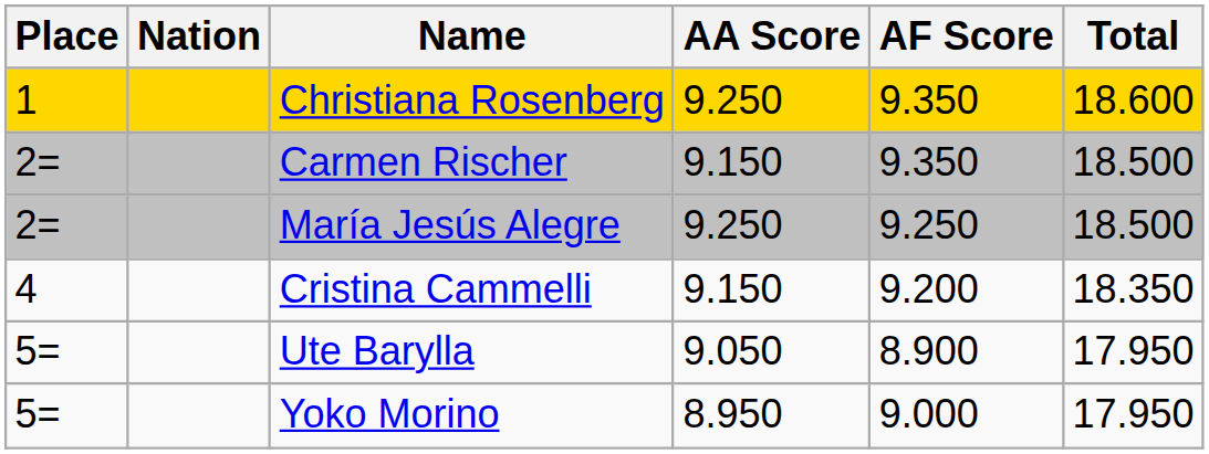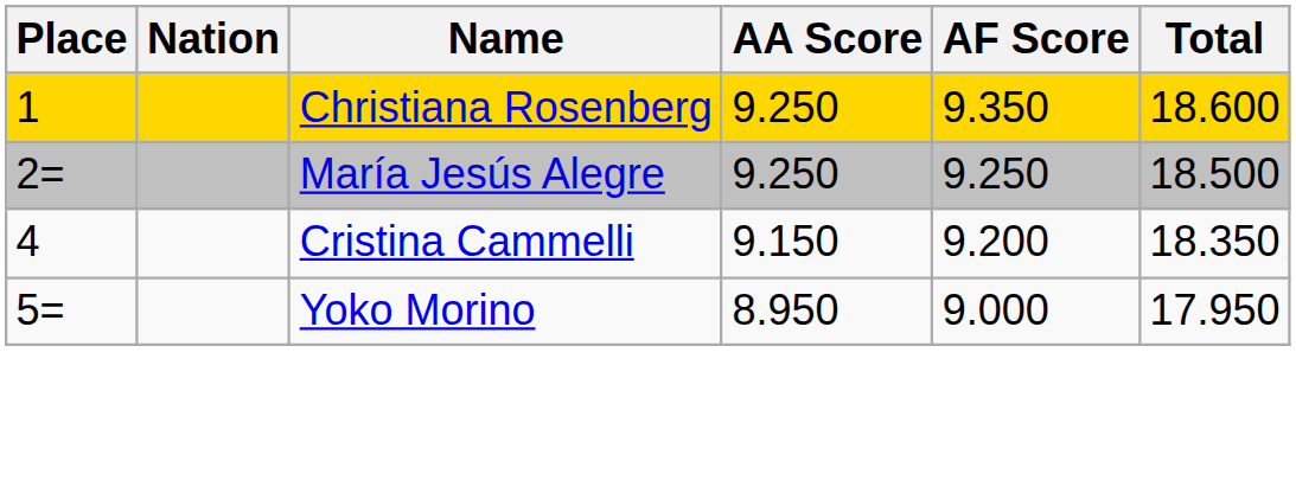 <table class="wikitable">
 <tr>
 <th>Place</th>
 <th>Nation</th>
 <th>Name</th>
 <th>AA Score</th>
 <th>AF Score</th>
 <th>Total</th>
 </tr>
 <tr bgcolor=gold>
 <td>1</td>
 <td></td>
 <td><a href='#'>Christiana Rosenberg</a></td>
 <td>9.250</td>
 <td>9.350</td>
 <td>18.600</td>
 </tr>
 <tr bgcolor=silver>
 <td>2=</td>
 <td></td>
-<td><a href='#'>Carmen Rischer</a></td>
-<td>9.150</td>
-<td>9.350</td>
-<td>18.500</td>
-</tr>
-<tr bgcolor=silver>
-<td>2=</td>
-<td></td>
 <td><a href='#'>María Jesús Alegre</a></td>
 <td>9.250</td>
 <td>9.250</td>
 <td>18.500</td>
 </tr>
 <tr>
 <td>4</td>
 <td></td>
 <td><a href='#'>Cristina Cammelli</a></td>
 <td>9.150</td>
 <td>9.200</td>
 <td>18.350</td>
 </tr>
 <tr>
 <td>5=</td>
 <td></td>
-<td><a href='#'>Ute Barylla</a></td>
-<td>9.050</td>
-<td>8.900</td>
-<td>17.950</td>
-</tr>
-<tr>
-<td>5=</td>
-<td></td>
 <td><a href='#'>Yoko Morino</a></td>
 <td>8.950</td>
 <td>9.000</td>
 <td>17.950</td>
 </tr>
 </table>
